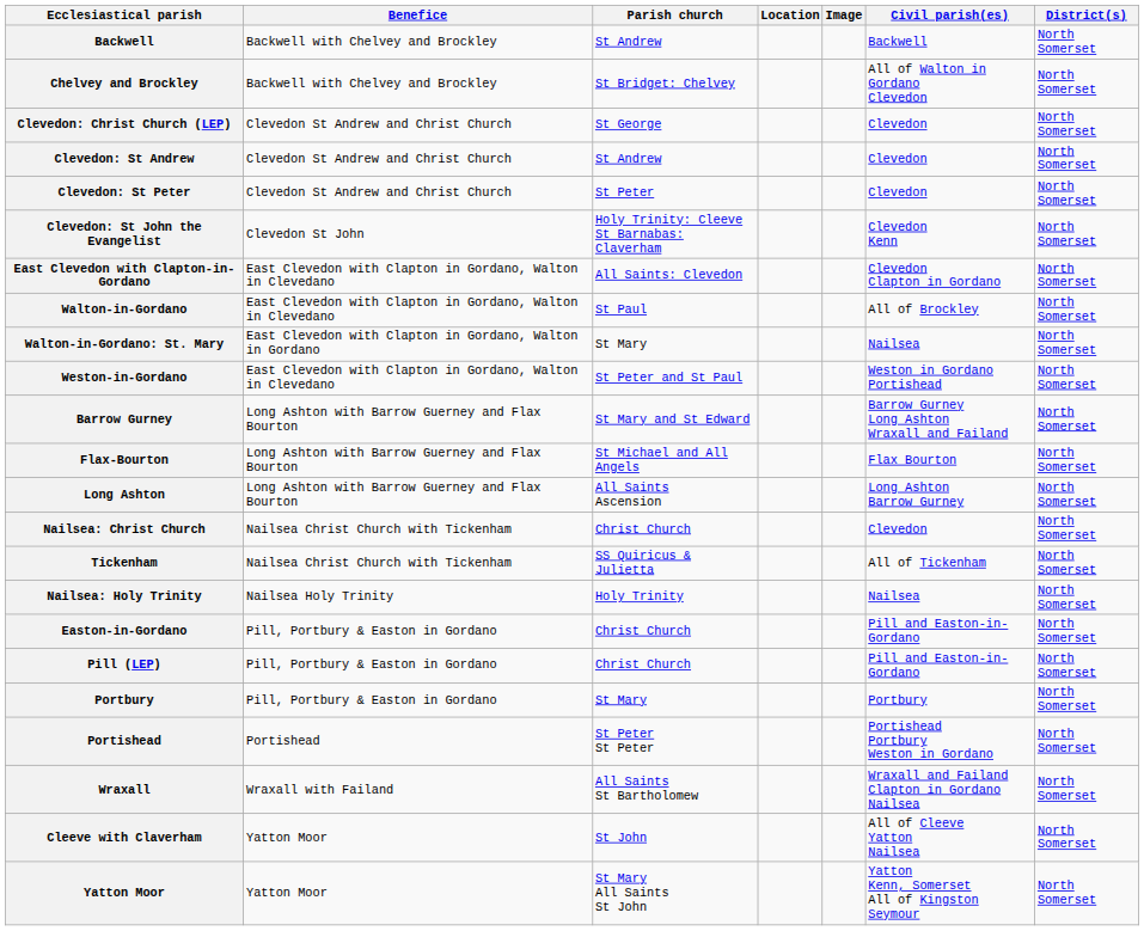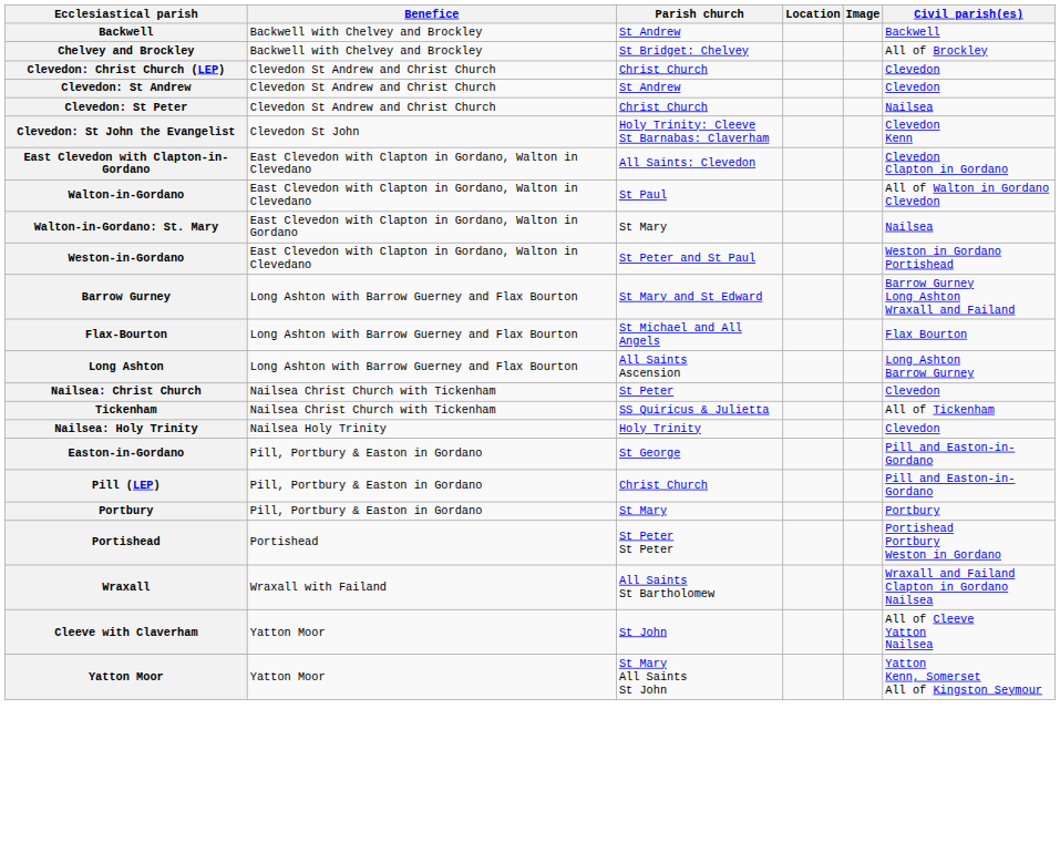 <table class="wikitable sortable" style="width:95%;">
 <tr>
 <th scope="col">Ecclesiastical parish</th>
 <th scope="col"><a href='#'>Benefice</a></th>
 <th scope="col">Parish church</th>
 <th scope="col">Location</th>
 <th scope="col" class="unsortable">Image</th>
 <th scope="col"><a href='#'>Civil parish(es)</a></th>
-<th scope="col"><a href='#'>District(s)</a></th>
 </tr>
 <tr>
 <th scope="row">Backwell</th>
 <td>Backwell with Chelvey and Brockley</td>
 <td><a href='#'>St Andrew</a></td>
 <td><small></small></td>
 <td></td>
 <td><a href='#'>Backwell</a></td>
-<td><a href='#'>North Somerset</a></td>
 </tr>
 <tr>
 <th scope="row">Chelvey and Brockley</th>
 <td>Backwell with Chelvey and Brockley</td>
 <td><a href='#'>St Bridget: Chelvey</a></td>
 <td><small></small></td>
 <td></td>
-<td>All of <a href='#'>Walton in Gordano</a><br> <a href='#'>Clevedon</a></td>
-<td><a href='#'>North Somerset</a></td>
+<td>All of <a href='#'>Brockley</a></td>
 </tr>
 <tr>
 <th scope="row">Clevedon: Christ Church (<a href='#'>LEP</a>)</th>
 <td>Clevedon St Andrew and Christ Church</td>
-<td><a href='#'>St George</a></td>
+<td><a href='#'>Christ Church</a></td>
 <td><small></small></td>
 <td></td>
 <td><a href='#'>Clevedon</a></td>
-<td><a href='#'>North Somerset</a></td>
 </tr>
 <tr>
 <th scope="row">Clevedon: St Andrew</th>
 <td>Clevedon St Andrew and Christ Church</td>
 <td><a href='#'>St Andrew</a></td>
 <td><small></small></td>
 <td></td>
 <td><a href='#'>Clevedon</a></td>
-<td><a href='#'>North Somerset</a></td>
 </tr>
 <tr>
 <th scope="row">Clevedon: St Peter</th>
 <td>Clevedon St Andrew and Christ Church</td>
-<td><a href='#'>St Peter</a></td>
+<td><a href='#'>Christ Church</a></td>
 <td><small></small></td>
 <td></td>
-<td><a href='#'>Clevedon</a></td>
-<td><a href='#'>North Somerset</a></td>
+<td><a href='#'>Nailsea</a></td>
 </tr>
 <tr>
 <th scope="row">Clevedon: St John the Evangelist</th>
 <td>Clevedon St John</td>
 <td><a href='#'>Holy Trinity: Cleeve</a><br> <a href='#'>St Barnabas: Claverham</a></td>
 <td><small></small></td>
 <td></td>
 <td><a href='#'>Clevedon</a><br> <a href='#'>Kenn</a></td>
-<td><a href='#'>North Somerset</a></td>
 </tr>
 <tr>
 <th scope="row">East Clevedon with Clapton-in-Gordano</th>
 <td>East Clevedon with Clapton in Gordano, Walton in Clevedano</td>
 <td><a href='#'>All Saints: Clevedon</a></td>
 <td><small></small></td>
 <td></td>
 <td><a href='#'>Clevedon</a><br> <a href='#'>Clapton in Gordano</a></td>
-<td><a href='#'>North Somerset</a></td>
 </tr>
 <tr>
 <th scope="row">Walton-in-Gordano</th>
 <td>East Clevedon with Clapton in Gordano, Walton in Clevedano</td>
 <td><a href='#'>St Paul</a></td>
 <td><small></small></td>
 <td></td>
-<td>All of <a href='#'>Brockley</a></td>
-<td><a href='#'>North Somerset</a></td>
+<td>All of <a href='#'>Walton in Gordano</a><br> <a href='#'>Clevedon</a></td>
 </tr>
 <tr>
 <th scope="row">Walton-in-Gordano: St. Mary</th>
 <td>East Clevedon with Clapton in Gordano, Walton in Gordano</td>
 <td>St Mary</td>
 <td><small></small></td>
 <td></td>
 <td><a href='#'>Nailsea</a></td>
-<td><a href='#'>North Somerset</a></td>
 </tr>
 <tr>
 <th scope="row">Weston-in-Gordano</th>
 <td>East Clevedon with Clapton in Gordano, Walton in Clevedano</td>
 <td><a href='#'>St Peter and St Paul</a></td>
 <td><small></small></td>
 <td></td>
 <td><a href='#'>Weston in Gordano</a><br> <a href='#'>Portishead</a></td>
-<td><a href='#'>North Somerset</a></td>
 </tr>
 <tr>
 <th scope="row">Barrow Gurney</th>
 <td>Long Ashton with Barrow Guerney and Flax Bourton</td>
 <td><a href='#'>St Mary and St Edward</a></td>
 <td><small></small></td>
 <td></td>
 <td><a href='#'>Barrow Gurney</a><br> <a href='#'>Long Ashton</a><br> <a href='#'>Wraxall and Failand</a></td>
-<td><a href='#'>North Somerset</a></td>
 </tr>
 <tr>
 <th scope="row">Flax-Bourton</th>
 <td>Long Ashton with Barrow Guerney and Flax Bourton</td>
 <td><a href='#'>St Michael and All Angels</a></td>
 <td><small></small></td>
 <td></td>
 <td><a href='#'>Flax Bourton</a></td>
-<td><a href='#'>North Somerset</a></td>
 </tr>
 <tr>
 <th scope="row">Long Ashton</th>
 <td>Long Ashton with Barrow Guerney and Flax Bourton</td>
 <td><a href='#'>All Saints</a><br>Ascension</td>
 <td><small></small></td>
 <td></td>
 <td><a href='#'>Long Ashton</a><br> <a href='#'>Barrow Gurney</a></td>
-<td><a href='#'>North Somerset</a></td>
 </tr>
 <tr>
 <th scope="row">Nailsea: Christ Church</th>
 <td>Nailsea Christ Church with Tickenham</td>
-<td><a href='#'>Christ Church</a></td>
+<td><a href='#'>St Peter</a></td>
 <td><small></small></td>
 <td></td>
 <td><a href='#'>Clevedon</a></td>
-<td><a href='#'>North Somerset</a></td>
 </tr>
 <tr>
 <th scope="row">Tickenham</th>
 <td>Nailsea Christ Church with Tickenham</td>
 <td><a href='#'>SS Quiricus & Julietta</a></td>
 <td><small></small></td>
 <td></td>
 <td>All of <a href='#'>Tickenham</a></td>
-<td><a href='#'>North Somerset</a></td>
 </tr>
 <tr>
 <th scope="row">Nailsea: Holy Trinity</th>
 <td>Nailsea Holy Trinity</td>
 <td><a href='#'>Holy Trinity</a></td>
 <td><small></small></td>
 <td></td>
-<td><a href='#'>Nailsea</a></td>
-<td><a href='#'>North Somerset</a></td>
+<td><a href='#'>Clevedon</a></td>
 </tr>
 <tr>
 <th scope="row">Easton-in-Gordano</th>
 <td>Pill, Portbury & Easton in Gordano</td>
-<td><a href='#'>Christ Church</a></td>
+<td><a href='#'>St George</a></td>
 <td><small></small></td>
 <td></td>
 <td><a href='#'>Pill and Easton-in-Gordano</a></td>
-<td><a href='#'>North Somerset</a></td>
 </tr>
 <tr>
 <th scope="row">Pill (<a href='#'>LEP</a>)</th>
 <td>Pill, Portbury & Easton in Gordano</td>
 <td><a href='#'>Christ Church</a></td>
 <td><small></small></td>
 <td></td>
 <td><a href='#'>Pill and Easton-in-Gordano</a></td>
-<td><a href='#'>North Somerset</a></td>
 </tr>
 <tr>
 <th scope="row">Portbury</th>
 <td>Pill, Portbury & Easton in Gordano</td>
 <td><a href='#'>St Mary</a></td>
 <td><small></small></td>
 <td></td>
 <td><a href='#'>Portbury</a></td>
-<td><a href='#'>North Somerset</a></td>
 </tr>
 <tr>
 <th scope="row">Portishead</th>
 <td>Portishead</td>
 <td><a href='#'>St Peter</a><br>St Peter</td>
 <td><small></small></td>
 <td></td>
 <td><a href='#'>Portishead</a><br> <a href='#'>Portbury</a><br> <a href='#'>Weston in Gordano</a></td>
-<td><a href='#'>North Somerset</a></td>
 </tr>
 <tr>
 <th scope="row">Wraxall</th>
 <td>Wraxall with Failand</td>
 <td><a href='#'>All Saints</a><br>St Bartholomew</td>
 <td><small></small></td>
 <td></td>
 <td><a href='#'>Wraxall and Failand</a><br> <a href='#'>Clapton in Gordano</a><br> <a href='#'>Nailsea</a></td>
-<td><a href='#'>North Somerset</a></td>
 </tr>
 <tr>
 <th scope="row">Cleeve with Claverham</th>
 <td>Yatton Moor</td>
 <td><a href='#'>St John</a></td>
 <td><small></small></td>
 <td></td>
 <td>All of <a href='#'>Cleeve</a><br> <a href='#'>Yatton</a><br> <a href='#'>Nailsea</a></td>
-<td><a href='#'>North Somerset</a></td>
 </tr>
 <tr>
 <th scope="row">Yatton Moor</th>
 <td>Yatton Moor</td>
 <td><a href='#'>St Mary</a><br>All Saints<br>St John</td>
 <td><small></small></td>
 <td></td>
 <td><a href='#'>Yatton</a><br> <a href='#'>Kenn, Somerset</a><br>All of <a href='#'>Kingston Seymour</a></td>
-<td><a href='#'>North Somerset</a></td>
 </tr>
 </table>
